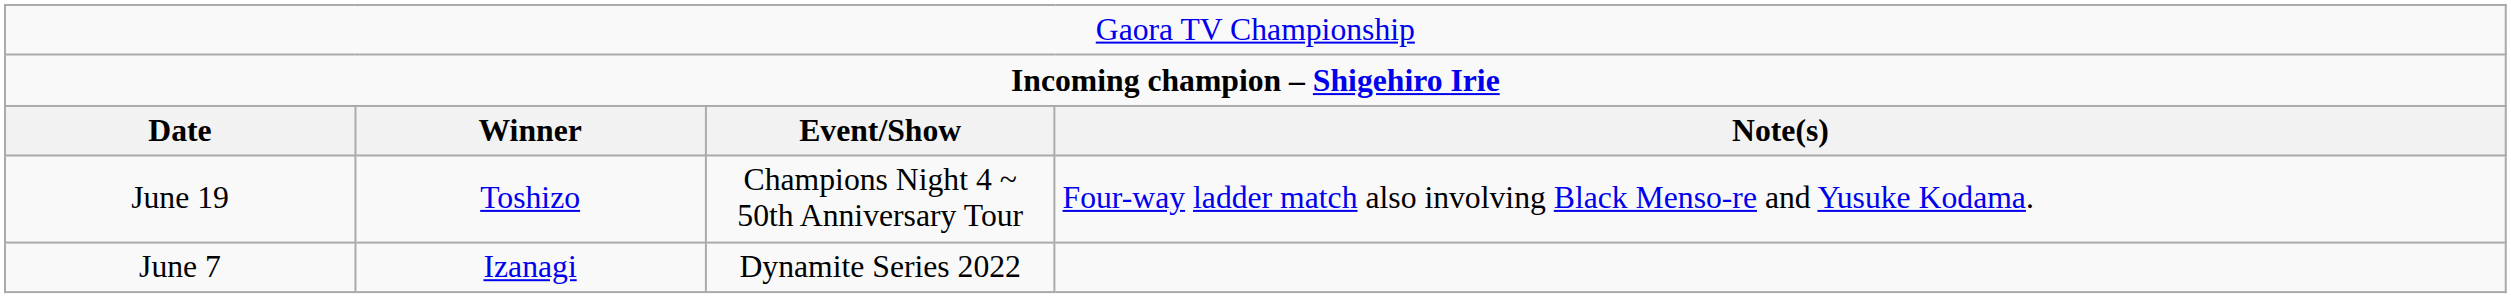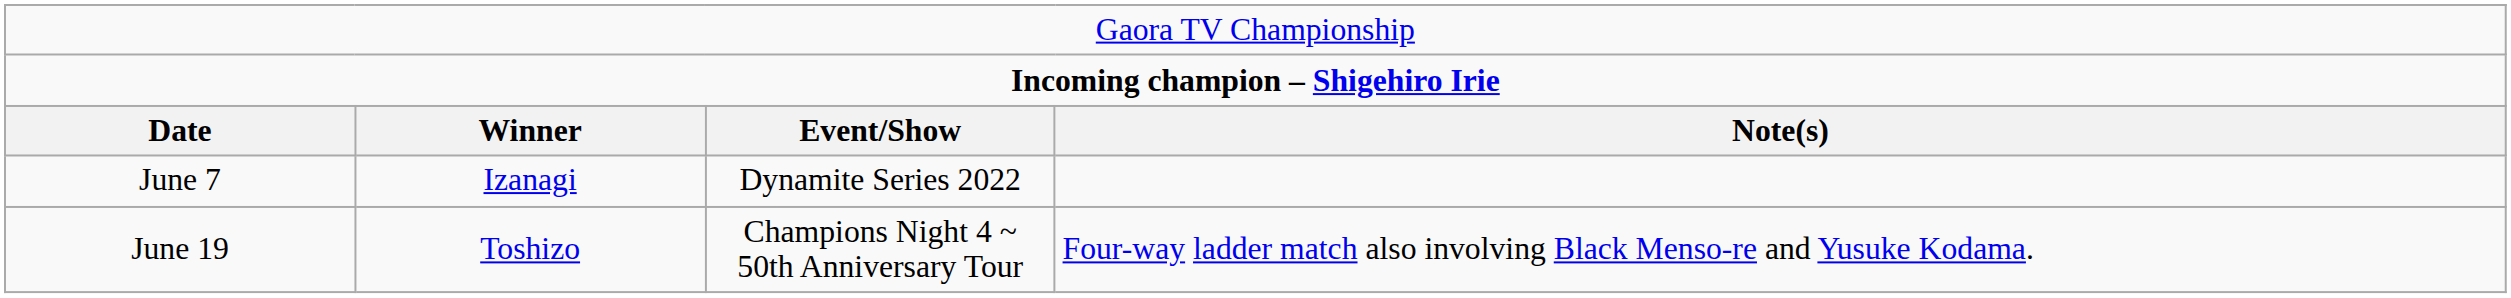 <table class="wikitable" style="text-align:center; width:100%;">
 <tr>
 <td colspan="4" style="text-align: center;"><a href='#'>Gaora TV Championship</a></td>
 </tr>
 <tr>
 <td colspan="4" style="text-align: center;"><strong>Incoming champion – <a href='#'>Shigehiro Irie</a></strong></td>
 </tr>
 <tr>
 <th width=14%>Date</th>
 <th width=14%>Winner</th>
 <th width=14%>Event/Show</th>
 <th width=58%>Note(s)</th>
 </tr>
 <tr>
+<td>June 7</td>
+<td><a href='#'>Izanagi</a></td>
+<td>Dynamite Series 2022<br></td>
+<td></td>
+</tr>
+<tr>
 <td>June 19</td>
 <td><a href='#'>Toshizo</a></td>
 <td>Champions Night 4 ~ 50th Anniversary Tour</td>
 <td align=left><a href='#'>Four-way</a> <a href='#'>ladder match</a> also involving <a href='#'>Black Menso-re</a> and <a href='#'>Yusuke Kodama</a>.</td>
 </tr>
-<tr>
-<td>June 7</td>
-<td><a href='#'>Izanagi</a></td>
-<td>Dynamite Series 2022<br></td>
-<td></td>
-</tr>
 </table>
